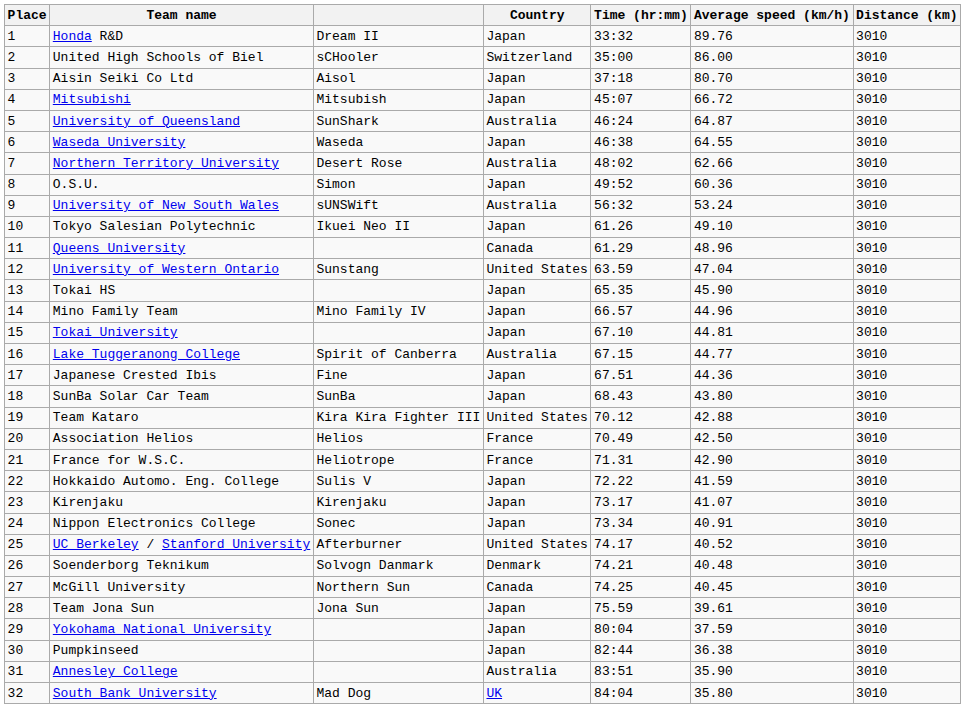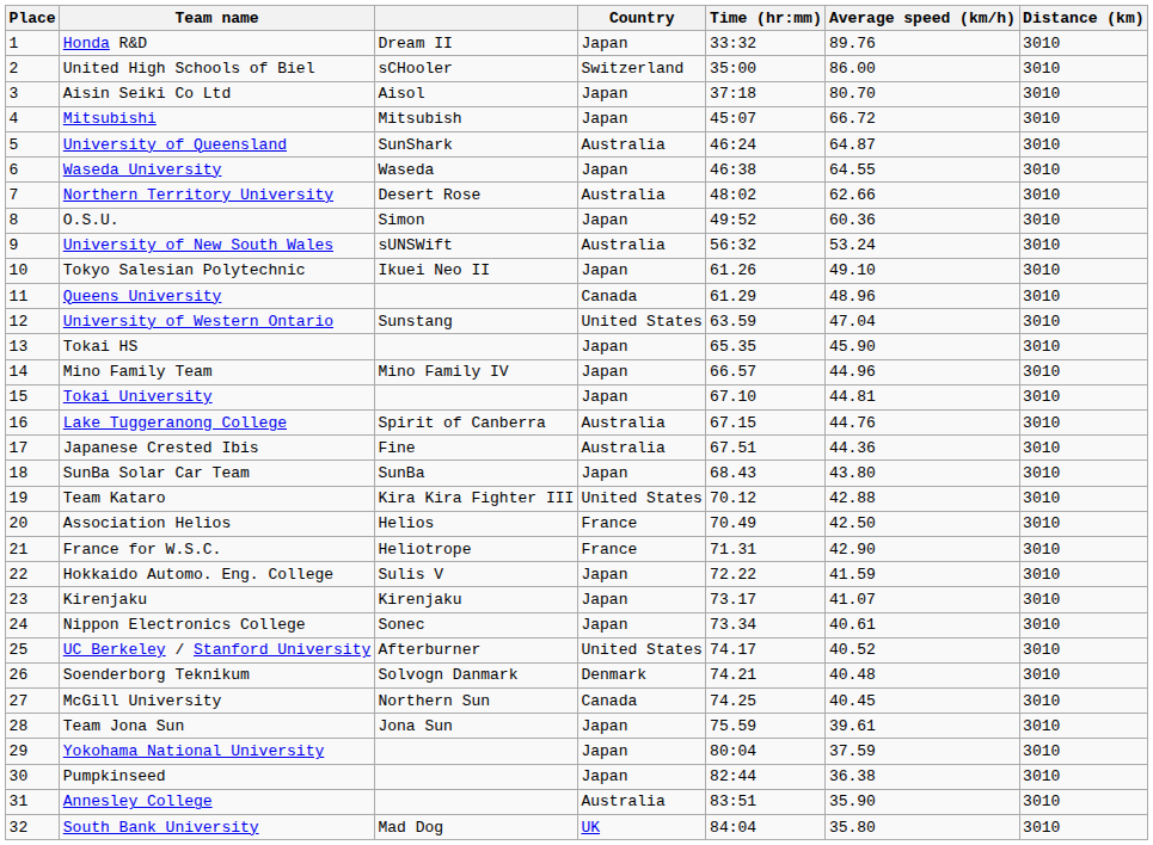 <table class="wikitable">
 <tr>
 <th>Place</th>
 <th>Team name</th>
 <th></th>
 <th>Country</th>
 <th>Time (hr:mm)</th>
 <th>Average speed (km/h)</th>
 <th>Distance (km)</th>
 </tr>
 <tr>
 <td>1</td>
 <td><a href='#'>Honda</a> R&D</td>
 <td>Dream II</td>
 <td>Japan</td>
 <td>33:32</td>
 <td>89.76</td>
 <td>3010</td>
 </tr>
 <tr>
 <td>2</td>
 <td>United High Schools of Biel</td>
 <td>sCHooler</td>
 <td>Switzerland</td>
 <td>35:00</td>
 <td>86.00</td>
 <td>3010</td>
 </tr>
 <tr>
 <td>3</td>
 <td>Aisin Seiki Co Ltd</td>
 <td>Aisol</td>
 <td>Japan</td>
 <td>37:18</td>
 <td>80.70</td>
 <td>3010</td>
 </tr>
 <tr>
 <td>4</td>
 <td><a href='#'>Mitsubishi</a></td>
 <td>Mitsubish</td>
 <td>Japan</td>
 <td>45:07</td>
 <td>66.72</td>
 <td>3010</td>
 </tr>
 <tr>
 <td>5</td>
 <td><a href='#'>University of Queensland</a></td>
 <td>SunShark</td>
 <td>Australia</td>
 <td>46:24</td>
 <td>64.87</td>
 <td>3010</td>
 </tr>
 <tr>
 <td>6</td>
 <td><a href='#'>Waseda University</a></td>
 <td>Waseda</td>
 <td>Japan</td>
 <td>46:38</td>
 <td>64.55</td>
 <td>3010</td>
 </tr>
 <tr>
 <td>7</td>
 <td><a href='#'>Northern Territory University</a></td>
 <td>Desert Rose</td>
 <td>Australia</td>
 <td>48:02</td>
 <td>62.66</td>
 <td>3010</td>
 </tr>
 <tr>
 <td>8</td>
 <td>O.S.U.</td>
 <td>Simon</td>
 <td>Japan</td>
 <td>49:52</td>
 <td>60.36</td>
 <td>3010</td>
 </tr>
 <tr>
 <td>9</td>
 <td><a href='#'>University of New South Wales</a></td>
 <td>sUNSWift</td>
 <td>Australia</td>
 <td>56:32</td>
 <td>53.24</td>
 <td>3010</td>
 </tr>
 <tr>
 <td>10</td>
 <td>Tokyo Salesian Polytechnic</td>
 <td>Ikuei Neo II</td>
 <td>Japan</td>
 <td>61.26</td>
 <td>49.10</td>
 <td>3010</td>
 </tr>
 <tr>
 <td>11</td>
 <td><a href='#'>Queens University</a></td>
 <td></td>
 <td>Canada</td>
 <td>61.29</td>
 <td>48.96</td>
 <td>3010</td>
 </tr>
 <tr>
 <td>12</td>
 <td><a href='#'>University of Western Ontario</a></td>
 <td>Sunstang</td>
 <td>United States</td>
 <td>63.59</td>
 <td>47.04</td>
 <td>3010</td>
 </tr>
 <tr>
 <td>13</td>
 <td>Tokai HS</td>
 <td></td>
 <td>Japan</td>
 <td>65.35</td>
 <td>45.90</td>
 <td>3010</td>
 </tr>
 <tr>
 <td>14</td>
 <td>Mino Family Team</td>
 <td>Mino Family IV</td>
 <td>Japan</td>
 <td>66.57</td>
 <td>44.96</td>
 <td>3010</td>
 </tr>
 <tr>
 <td>15</td>
 <td><a href='#'>Tokai University</a></td>
 <td></td>
 <td>Japan</td>
 <td>67.10</td>
 <td>44.81</td>
 <td>3010</td>
 </tr>
 <tr>
 <td>16</td>
 <td><a href='#'>Lake Tuggeranong College</a></td>
 <td>Spirit of Canberra</td>
 <td>Australia</td>
 <td>67.15</td>
-<td>44.77</td>
+<td>44.76</td>
 <td>3010</td>
 </tr>
 <tr>
 <td>17</td>
 <td>Japanese Crested Ibis</td>
 <td>Fine</td>
-<td>Japan</td>
+<td>Australia</td>
 <td>67.51</td>
 <td>44.36</td>
 <td>3010</td>
 </tr>
 <tr>
 <td>18</td>
 <td>SunBa Solar Car Team</td>
 <td>SunBa</td>
 <td>Japan</td>
 <td>68.43</td>
 <td>43.80</td>
 <td>3010</td>
 </tr>
 <tr>
 <td>19</td>
 <td>Team Kataro</td>
 <td>Kira Kira Fighter III</td>
 <td>United States</td>
 <td>70.12</td>
 <td>42.88</td>
 <td>3010</td>
 </tr>
 <tr>
 <td>20</td>
 <td>Association Helios</td>
 <td>Helios</td>
 <td>France</td>
 <td>70.49</td>
 <td>42.50</td>
 <td>3010</td>
 </tr>
 <tr>
 <td>21</td>
 <td>France for W.S.C.</td>
 <td>Heliotrope</td>
 <td>France</td>
 <td>71.31</td>
 <td>42.90</td>
 <td>3010</td>
 </tr>
 <tr>
 <td>22</td>
 <td>Hokkaido Automo. Eng. College</td>
 <td>Sulis V</td>
 <td>Japan</td>
 <td>72.22</td>
 <td>41.59</td>
 <td>3010</td>
 </tr>
 <tr>
 <td>23</td>
 <td>Kirenjaku</td>
 <td>Kirenjaku</td>
 <td>Japan</td>
 <td>73.17</td>
 <td>41.07</td>
 <td>3010</td>
 </tr>
 <tr>
 <td>24</td>
 <td>Nippon Electronics College</td>
 <td>Sonec</td>
 <td>Japan</td>
 <td>73.34</td>
-<td>40.91</td>
+<td>40.61</td>
 <td>3010</td>
 </tr>
 <tr>
 <td>25</td>
 <td><a href='#'>UC Berkeley</a> / <a href='#'>Stanford University</a></td>
 <td>Afterburner</td>
 <td>United States</td>
 <td>74.17</td>
 <td>40.52</td>
 <td>3010</td>
 </tr>
 <tr>
 <td>26</td>
 <td>Soenderborg Teknikum</td>
 <td>Solvogn Danmark</td>
 <td>Denmark</td>
 <td>74.21</td>
 <td>40.48</td>
 <td>3010</td>
 </tr>
 <tr>
 <td>27</td>
 <td>McGill University</td>
 <td>Northern Sun</td>
 <td>Canada</td>
 <td>74.25</td>
 <td>40.45</td>
 <td>3010</td>
 </tr>
 <tr>
 <td>28</td>
 <td>Team Jona Sun</td>
 <td>Jona Sun</td>
 <td>Japan</td>
 <td>75.59</td>
 <td>39.61</td>
 <td>3010</td>
 </tr>
 <tr>
 <td>29</td>
 <td><a href='#'>Yokohama National University</a></td>
 <td></td>
 <td>Japan</td>
 <td>80:04</td>
 <td>37.59</td>
 <td>3010</td>
 </tr>
 <tr>
 <td>30</td>
 <td>Pumpkinseed</td>
 <td></td>
 <td>Japan</td>
 <td>82:44</td>
 <td>36.38</td>
 <td>3010</td>
 </tr>
 <tr>
 <td>31</td>
 <td><a href='#'>Annesley College</a></td>
 <td></td>
 <td>Australia</td>
 <td>83:51</td>
 <td>35.90</td>
 <td>3010</td>
 </tr>
 <tr>
 <td>32</td>
 <td><a href='#'>South Bank University</a></td>
 <td>Mad Dog</td>
 <td><a href='#'>UK</a></td>
 <td>84:04</td>
 <td>35.80</td>
 <td>3010</td>
 </tr>
 </table>
